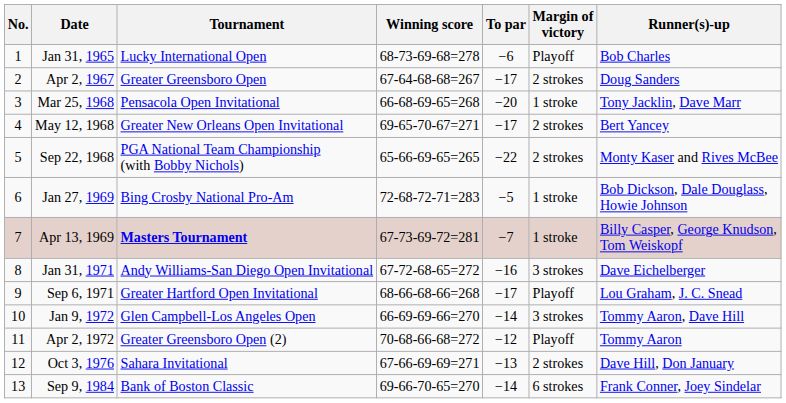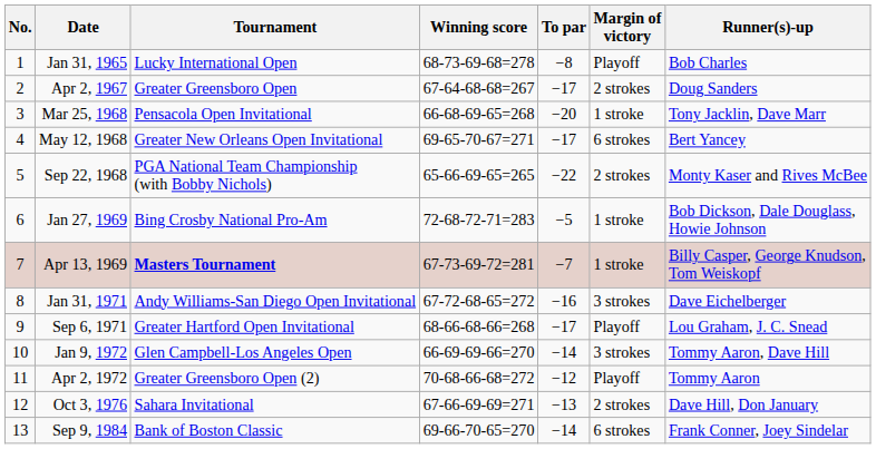 <table class="wikitable" style="font-size:95%;">
 <tr>
 <th>No.</th>
 <th>Date</th>
 <th>Tournament</th>
 <th>Winning score</th>
 <th>To par</th>
 <th>Margin of<br>victory</th>
 <th>Runner(s)-up</th>
 </tr>
 <tr>
 <td align=center>1</td>
 <td align=right>Jan 31, <a href='#'>1965</a></td>
 <td><a href='#'>Lucky International Open</a></td>
 <td align=right>68-73-69-68=278</td>
-<td align=center>−6</td>
+<td align=center>−8</td>
 <td>Playoff</td>
 <td> <a href='#'>Bob Charles</a></td>
 </tr>
 <tr>
 <td align=center>2</td>
 <td align=right>Apr 2, <a href='#'>1967</a></td>
 <td><a href='#'>Greater Greensboro Open</a></td>
 <td align=right>67-64-68-68=267</td>
 <td align=center>−17</td>
 <td>2 strokes</td>
 <td> <a href='#'>Doug Sanders</a></td>
 </tr>
 <tr>
 <td align=center>3</td>
 <td align=right>Mar 25, <a href='#'>1968</a></td>
 <td><a href='#'>Pensacola Open Invitational</a></td>
 <td align=right>66-68-69-65=268</td>
 <td align=center>−20</td>
 <td>1 stroke</td>
 <td> <a href='#'>Tony Jacklin</a>,  <a href='#'>Dave Marr</a></td>
 </tr>
 <tr>
 <td align=center>4</td>
 <td align=right>May 12, 1968</td>
 <td><a href='#'>Greater New Orleans Open Invitational</a></td>
 <td align=right>69-65-70-67=271</td>
 <td align=center>−17</td>
-<td>2 strokes</td>
+<td>6 strokes</td>
 <td> <a href='#'>Bert Yancey</a></td>
 </tr>
 <tr>
 <td align=center>5</td>
 <td align=right>Sep 22, 1968</td>
 <td><a href='#'>PGA National Team Championship</a><br>(with  <a href='#'>Bobby Nichols</a>)</td>
 <td align=right>65-66-69-65=265</td>
 <td align=center>−22</td>
 <td>2 strokes</td>
 <td> <a href='#'>Monty Kaser</a> and  <a href='#'>Rives McBee</a></td>
 </tr>
 <tr>
 <td align=center>6</td>
 <td align=right>Jan 27, <a href='#'>1969</a></td>
 <td><a href='#'>Bing Crosby National Pro-Am</a></td>
 <td align=right>72-68-72-71=283</td>
 <td align=center>−5</td>
 <td>1 stroke</td>
 <td> <a href='#'>Bob Dickson</a>,  <a href='#'>Dale Douglass</a>,<br> <a href='#'>Howie Johnson</a></td>
 </tr>
 <tr style="background:#e5d1cb;">
 <td align=center>7</td>
 <td align=right>Apr 13, 1969</td>
 <td><strong><a href='#'>Masters Tournament</a></strong></td>
 <td align=right>67-73-69-72=281</td>
 <td align=center>−7</td>
 <td>1 stroke</td>
 <td> <a href='#'>Billy Casper</a>,  <a href='#'>George Knudson</a>,<br> <a href='#'>Tom Weiskopf</a></td>
 </tr>
 <tr>
 <td align=center>8</td>
 <td align=right>Jan 31, <a href='#'>1971</a></td>
 <td><a href='#'>Andy Williams-San Diego Open Invitational</a></td>
 <td align=right>67-72-68-65=272</td>
 <td align=center>−16</td>
 <td>3 strokes</td>
 <td> <a href='#'>Dave Eichelberger</a></td>
 </tr>
 <tr>
 <td align=center>9</td>
 <td align=right>Sep 6, 1971</td>
 <td><a href='#'>Greater Hartford Open Invitational</a></td>
 <td align=right>68-66-68-66=268</td>
 <td align=center>−17</td>
 <td>Playoff</td>
 <td> <a href='#'>Lou Graham</a>,  <a href='#'>J. C. Snead</a></td>
 </tr>
 <tr>
 <td align=center>10</td>
 <td align=right>Jan 9, <a href='#'>1972</a></td>
 <td><a href='#'>Glen Campbell-Los Angeles Open</a></td>
 <td align=right>66-69-69-66=270</td>
 <td align=center>−14</td>
 <td>3 strokes</td>
 <td> <a href='#'>Tommy Aaron</a>,  <a href='#'>Dave Hill</a></td>
 </tr>
 <tr>
 <td align=center>11</td>
 <td align=right>Apr 2, 1972</td>
 <td><a href='#'>Greater Greensboro Open</a> (2)</td>
 <td align=right>70-68-66-68=272</td>
 <td align=center>−12</td>
 <td>Playoff</td>
 <td> <a href='#'>Tommy Aaron</a></td>
 </tr>
 <tr>
 <td align=center>12</td>
 <td align=right>Oct 3, <a href='#'>1976</a></td>
 <td><a href='#'>Sahara Invitational</a></td>
 <td align=right>67-66-69-69=271</td>
 <td align=center>−13</td>
 <td>2 strokes</td>
 <td> <a href='#'>Dave Hill</a>,  <a href='#'>Don January</a></td>
 </tr>
 <tr>
 <td align=center>13</td>
 <td align=right>Sep 9, <a href='#'>1984</a></td>
 <td><a href='#'>Bank of Boston Classic</a></td>
 <td align=right>69-66-70-65=270</td>
 <td align=center>−14</td>
 <td>6 strokes</td>
 <td> <a href='#'>Frank Conner</a>,  <a href='#'>Joey Sindelar</a></td>
 </tr>
 </table>
